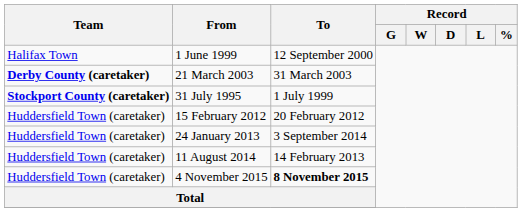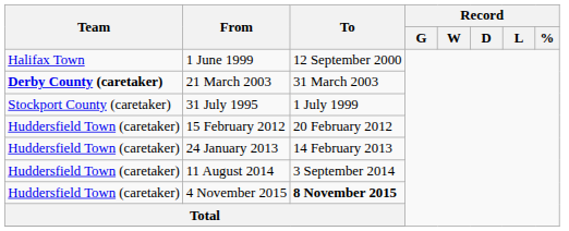 <table class="wikitable">
 <tr>
 <th rowspan=2>Team</th>
 <th rowspan=2>From</th>
 <th rowspan=2>To</th>
 <th colspan=5>Record</th>
 </tr>
 <tr>
 <th width=30>G</th>
 <th width=30>W</th>
 <th width=30>D</th>
 <th width=30>L</th>
 <th width=20>%</th>
 </tr>
 <tr>
 <td><a href='#'>Halifax Town</a></td>
 <td>1 June 1999</td>
 <td>12 September 2000<br></td>
 </tr>
 <tr>
 <td><strong><a href='#'>Derby County</a> (caretaker)</strong></td>
 <td>21 March 2003</td>
 <td>31 March 2003<br></td>
 </tr>
 <tr>
-<td><strong><a href='#'>Stockport County</a> (caretaker)</strong></td>
+<td><a href='#'>Stockport County</a> (caretaker)</td>
 <td>31 July 1995</td>
 <td>1 July 1999<br></td>
 </tr>
 <tr>
 <td><a href='#'>Huddersfield Town</a> (caretaker)</td>
 <td>15 February 2012</td>
 <td>20 February 2012<br></td>
 </tr>
 <tr>
 <td><a href='#'>Huddersfield Town</a> (caretaker)</td>
 <td>24 January 2013</td>
-<td>3 September 2014<br></td>
+<td>14 February 2013<br></td>
 </tr>
 <tr>
 <td><a href='#'>Huddersfield Town</a> (caretaker)</td>
 <td>11 August 2014</td>
-<td>14 February 2013<br></td>
+<td>3 September 2014<br></td>
 </tr>
 <tr>
 <td><a href='#'>Huddersfield Town</a> (caretaker)</td>
 <td>4 November 2015</td>
 <td><strong>8 November 2015<br></strong></td>
 </tr>
 <tr>
 <th colspan=3>Total<br></th>
 </tr>
 <tr>
 </tr>
 </table>
